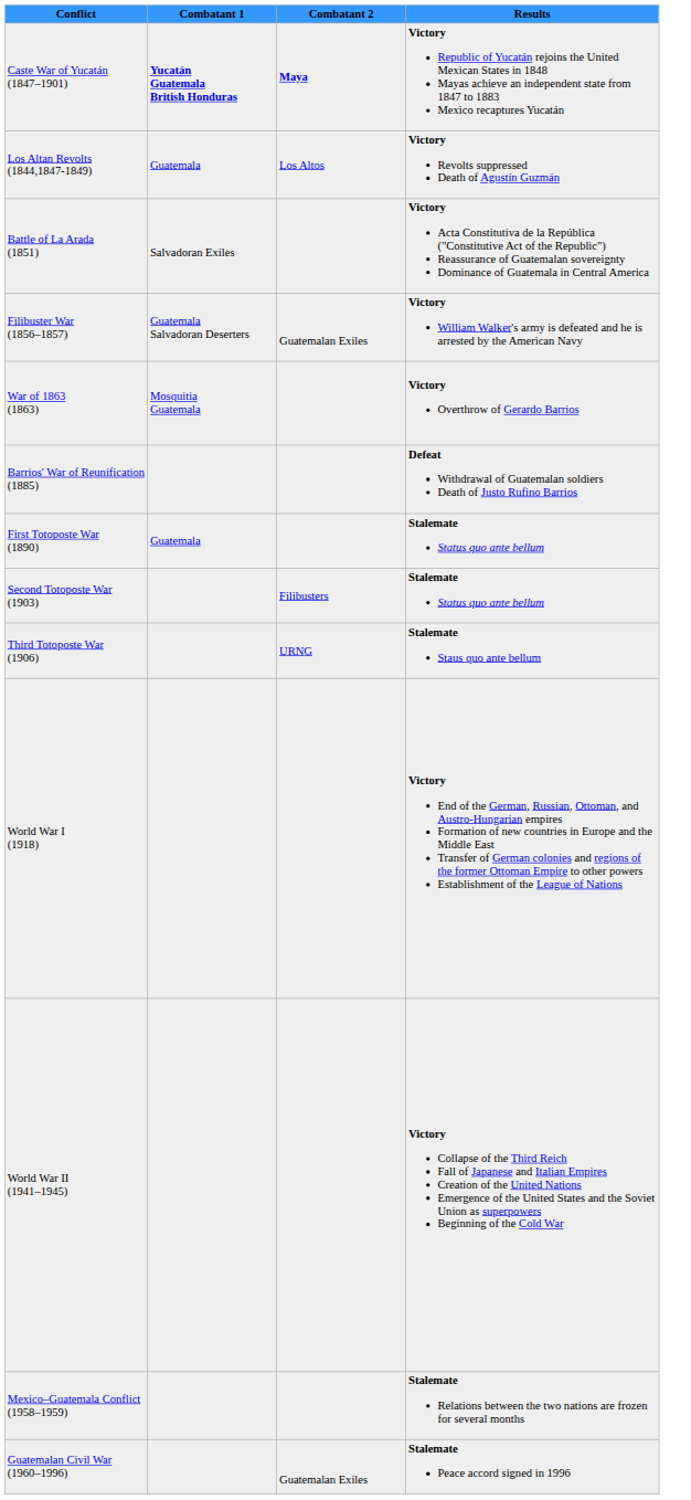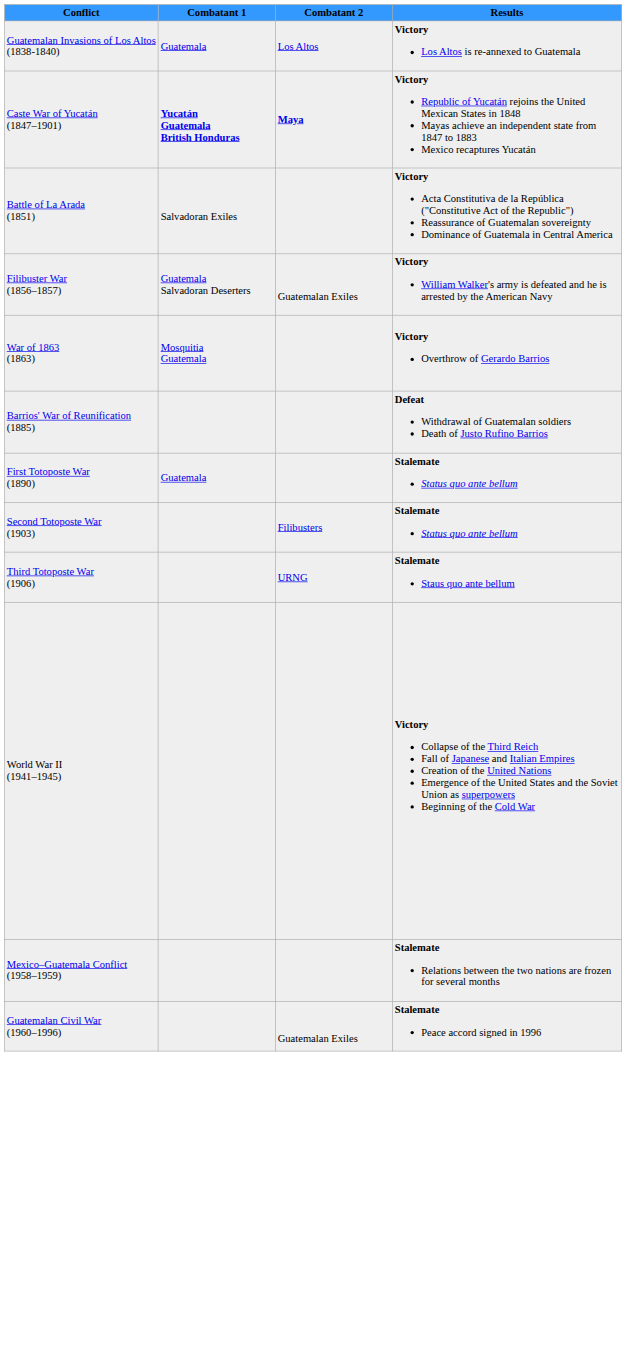 <table class="wikitable">
 <tr>
 <th style="background:#3399FF" rowspan="1"><span>Conflict</span></th>
 <th style="background:#3399FF" rowspan="1" width=170px><span>Combatant 1</span></th>
 <th style="background:#3399FF" rowspan="1" width=170px><span>Combatant 2</span></th>
 <th style="background:#3399FF" rowspan="1" width=340px><span>Results</span></th>
 </tr>
 <tr>
+<td style="background:#efefef"><a href='#'>Guatemalan Invasions of Los Altos</a><br>(1838-1840)</td>
+<td style="background:#efefef"> <a href='#'>Guatemala</a></td>
+<td style="background:#efefef"> <a href='#'>Los Altos</a></td>
+<td style="background:#efefef"><strong>Victory</strong><br><ul><li><a href='#'>Los Altos</a> is re-annexed to Guatemala</li></ul></td>
+</tr>
+<tr>
 <td style="background:#efefef"><a href='#'>Caste War of Yucatán</a><br>(1847–1901)</td>
 <td style="background:#efefef"><strong><br> <a href='#'>Yucatán</a><br> <a href='#'>Guatemala</a><br> <a href='#'>British Honduras</a></strong></td>
 <td style="background:#efefef"><strong><a href='#'>Maya</a></strong></td>
 <td style="background:#efefef"><strong>Victory</strong><br><ul><li><a href='#'>Republic of Yucatán</a> rejoins the United Mexican States in 1848</li><li>Mayas achieve an independent state from 1847 to 1883</li><li>Mexico recaptures Yucatán</li></ul></td>
-</tr>
-<tr>
-<td style="background:#efefef"><a href='#'>Los Altan Revolts</a><br>(1844,1847-1849)</td>
-<td style="background:#efefef"> <a href='#'>Guatemala</a></td>
-<td style="background:#efefef"> <a href='#'>Los Altos</a></td>
-<td style="background:#efefef"><strong>Victory</strong><br><ul><li>Revolts suppressed</li><li>Death of <a href='#'>Agustín Guzmán</a></li></ul></td>
 </tr>
 <tr>
 <td style="background:#efefef"><a href='#'>Battle of La Arada</a><br>(1851)</td>
 <td style="background:#efefef"><br> Salvadoran Exiles</td>
 <td style="background:#efefef"><br></td>
 <td style="background:#efefef"><strong>Victory</strong><br><ul><li>Acta Constitutiva de la República ("Constitutive Act of the Republic")</li><li>Reassurance of Guatemalan sovereignty</li><li>Dominance of Guatemala in Central America</li></ul></td>
 </tr>
 <tr>
 <td style="background:#efefef"><a href='#'>Filibuster War</a><br>(1856–1857)</td>
 <td style="background:#efefef"> <a href='#'>Guatemala</a><br> Salvadoran Deserters</td>
 <td style="background:#efefef"><br><br> Guatemalan Exiles</td>
 <td style="background:#efefef"><strong>Victory</strong><br><ul><li><a href='#'>William Walker</a>'s army is defeated and he is arrested by the American Navy</li></ul></td>
 </tr>
 <tr>
 <td style="background:#efefef"><a href='#'>War of 1863</a><br>(1863)</td>
 <td style="background:#efefef"><br><br> <a href='#'>Mosquitia</a><br> <a href='#'>Guatemala</a><br><br><br></td>
 <td style="background:#efefef"><br></td>
 <td style="background:#efefef"><strong>Victory</strong><br><ul><li>Overthrow of <a href='#'>Gerardo Barrios</a></li></ul></td>
 </tr>
 <tr>
 <td style="background:#efefef"><a href='#'>Barrios' War of Reunification</a><br>(1885)</td>
 <td style="background:#efefef"><br></td>
 <td style="background:#efefef"><br><br><br></td>
 <td style="background:#efefef"><strong>Defeat</strong><br><ul><li>Withdrawal of Guatemalan soldiers</li><li>Death of <a href='#'>Justo Rufino Barrios</a></li></ul></td>
 </tr>
 <tr>
 <td style="background:#efefef"><a href='#'>First Totoposte War</a><br>(1890)</td>
 <td style="background:#efefef"> <a href='#'>Guatemala</a></td>
 <td style="background:#efefef"></td>
 <td style="background:#efefef"><strong>Stalemate</strong><br><ul><li><em><a href='#'>Status quo ante bellum</a></em></li></ul></td>
 </tr>
 <tr>
 <td style="background:#efefef"><a href='#'>Second Totoposte War</a><br>(1903)</td>
 <td style="background:#efefef"></td>
 <td style="background:#efefef"> <a href='#'>Filibusters</a></td>
 <td style="background:#efefef"><strong>Stalemate</strong><br><ul><li><em><a href='#'>Status quo ante bellum</a></em></li></ul></td>
 </tr>
 <tr>
 <td style="background:#efefef"><a href='#'>Third Totoposte War</a><br>(1906)</td>
 <td style="background:#efefef"></td>
 <td style="background:#efefef"> <a href='#'>URNG</a></td>
 <td style="background:#efefef"><strong>Stalemate</strong><br><ul><li><a href='#'>Staus quo ante bellum</a></li></ul></td>
 </tr>
 <tr>
-<td style="background:#efefef">World War I<br>(1918)</td>
-<td style="background:#efefef"><br><br><br><br><br><br><br><br><br><br><br><br><br><br><br><br><br><br><br><br><br><br><br><br></td>
-<td style="background:#efefef"><br><br><br></td>
-<td style="background:#efefef"><strong>Victory</strong><br><ul><li>End of the <a href='#'>German</a>, <a href='#'>Russian</a>, <a href='#'>Ottoman</a>, and <a href='#'>Austro-Hungarian</a> empires</li><li>Formation of new countries in Europe and the Middle East</li><li>Transfer of <a href='#'>German colonies</a> and <a href='#'>regions of the former Ottoman Empire</a> to other powers</li><li>Establishment of the <a href='#'>League of Nations</a></li></ul></td>
-</tr>
-<tr>
 <td style="background:#efefef">World War II<br>(1941–1945)</td>
 <td style="background:#efefef"><br><br><br><br><br><br><br><br><br><br><br><br><br><br><br><br><br><br><br><br><br><br><br><br><br><br><br><br></td>
 <td style="background:#efefef"><br><br><br><br><br><br><br><br><br><br><br></td>
 <td style="background:#efefef"><strong>Victory</strong><br><ul><li>Collapse of the <a href='#'>Third Reich</a></li><li>Fall of <a href='#'>Japanese</a> and <a href='#'>Italian Empires</a></li><li>Creation of the <a href='#'>United Nations</a></li><li>Emergence of the United States and the Soviet Union as <a href='#'>superpowers</a></li><li>Beginning of the <a href='#'>Cold War</a></li></ul></td>
 </tr>
 <tr>
 <td style="background:#efefef"><a href='#'>Mexico–Guatemala Conflict</a><br>(1958–1959)</td>
 <td style="background:#efefef"></td>
 <td style="background:#efefef"></td>
 <td style="background:#efefef"><strong>Stalemate</strong><br><ul><li>Relations between the two nations are frozen for several months</li></ul></td>
 </tr>
 <tr>
 <td style="background:#efefef"><a href='#'>Guatemalan Civil War</a><br>(1960–1996)</td>
 <td style="background:#efefef"></td>
 <td style="background:#efefef"><br><br> Guatemalan Exiles</td>
 <td style="background:#efefef"><strong>Stalemate</strong><br><ul><li>Peace accord signed in 1996</li></ul></td>
 </tr>
 </table>
